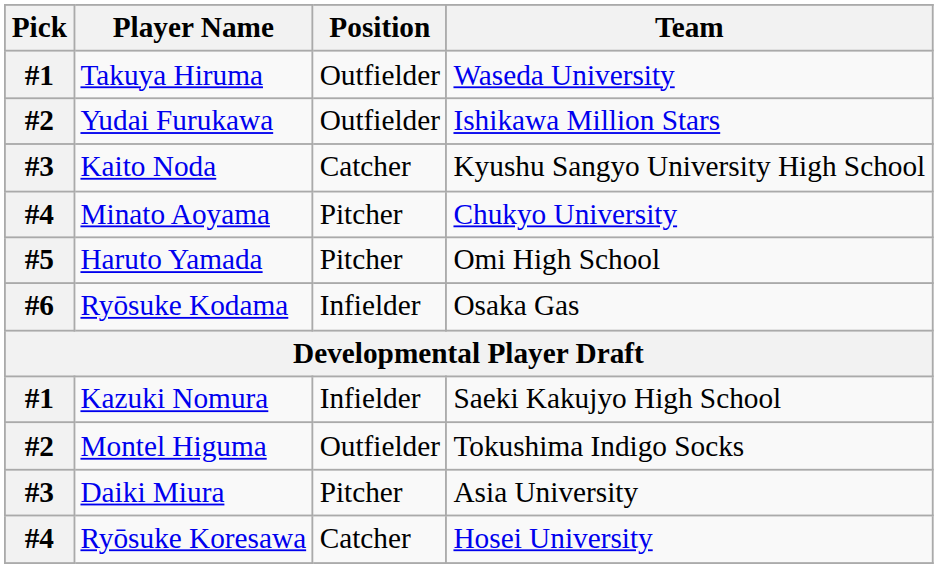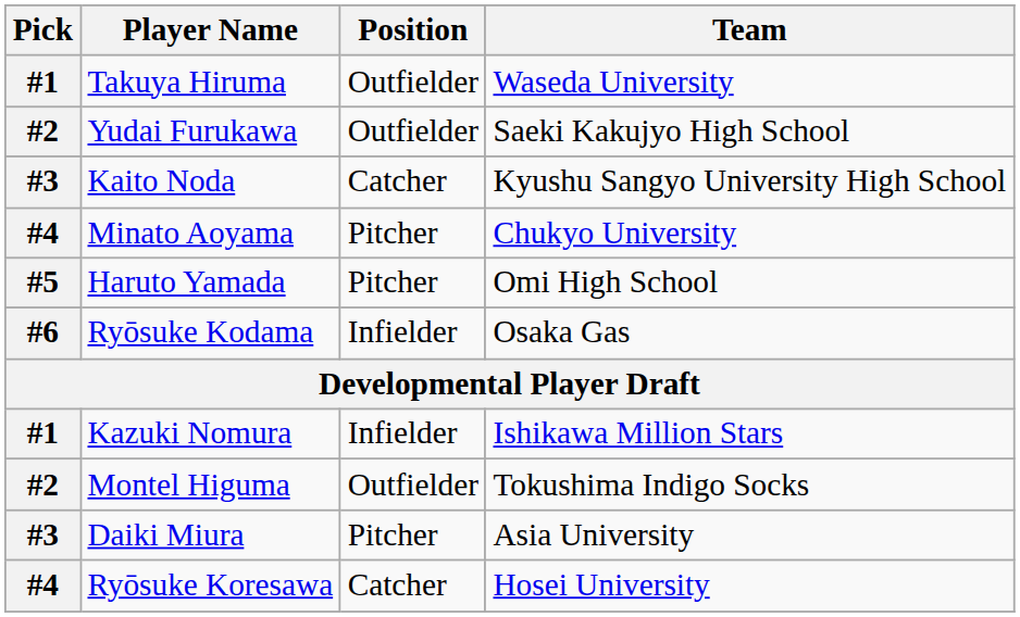 <table class="wikitable">
 <tr>
 <th>Pick</th>
 <th>Player Name</th>
 <th>Position</th>
 <th>Team</th>
 </tr>
 <tr>
 <th>#1</th>
 <td><a href='#'>Takuya Hiruma</a></td>
 <td>Outfielder</td>
 <td><a href='#'>Waseda University</a></td>
 </tr>
 <tr>
 <th>#2</th>
 <td><a href='#'>Yudai Furukawa</a></td>
 <td>Outfielder</td>
-<td><a href='#'>Ishikawa Million Stars</a></td>
+<td>Saeki Kakujyo High School</td>
 </tr>
 <tr>
 <th>#3</th>
 <td><a href='#'>Kaito Noda</a></td>
 <td>Catcher</td>
 <td>Kyushu Sangyo University High School</td>
 </tr>
 <tr>
 <th>#4</th>
 <td><a href='#'>Minato Aoyama</a></td>
 <td>Pitcher</td>
 <td><a href='#'>Chukyo University</a></td>
 </tr>
 <tr>
 <th>#5</th>
 <td><a href='#'>Haruto Yamada</a></td>
 <td>Pitcher</td>
 <td>Omi High School</td>
 </tr>
 <tr>
 <th>#6</th>
 <td><a href='#'>Ryōsuke Kodama</a></td>
 <td>Infielder</td>
 <td>Osaka Gas</td>
 </tr>
 <tr>
 <th colspan="5">Developmental Player Draft</th>
 </tr>
 <tr>
 <th>#1</th>
 <td><a href='#'>Kazuki Nomura</a></td>
 <td>Infielder</td>
-<td>Saeki Kakujyo High School</td>
+<td><a href='#'>Ishikawa Million Stars</a></td>
 </tr>
 <tr>
 <th>#2</th>
 <td><a href='#'>Montel Higuma</a></td>
 <td>Outfielder</td>
 <td>Tokushima Indigo Socks</td>
 </tr>
 <tr>
 <th>#3</th>
 <td><a href='#'>Daiki Miura</a></td>
 <td>Pitcher</td>
 <td>Asia University</td>
 </tr>
 <tr>
 <th>#4</th>
 <td><a href='#'>Ryōsuke Koresawa</a></td>
 <td>Catcher</td>
 <td><a href='#'>Hosei University</a></td>
 </tr>
 </table>
